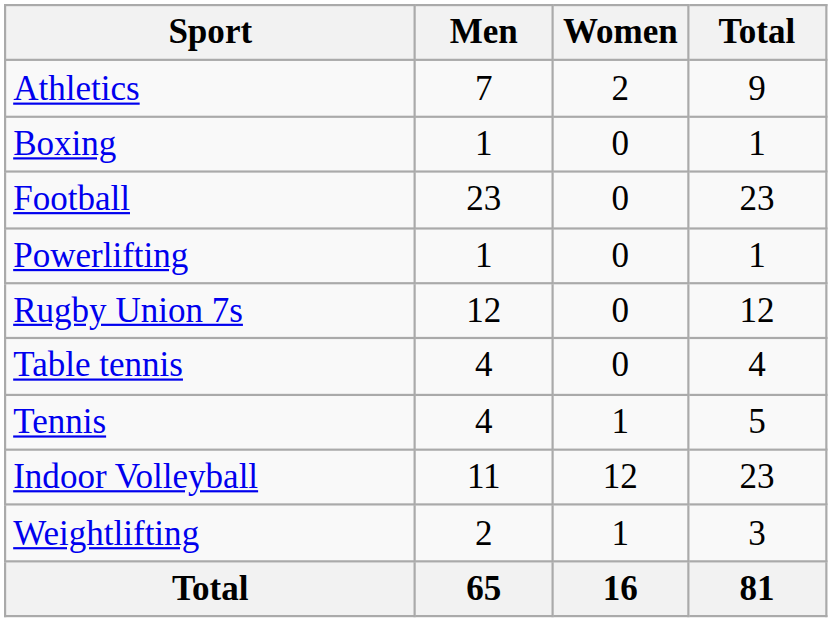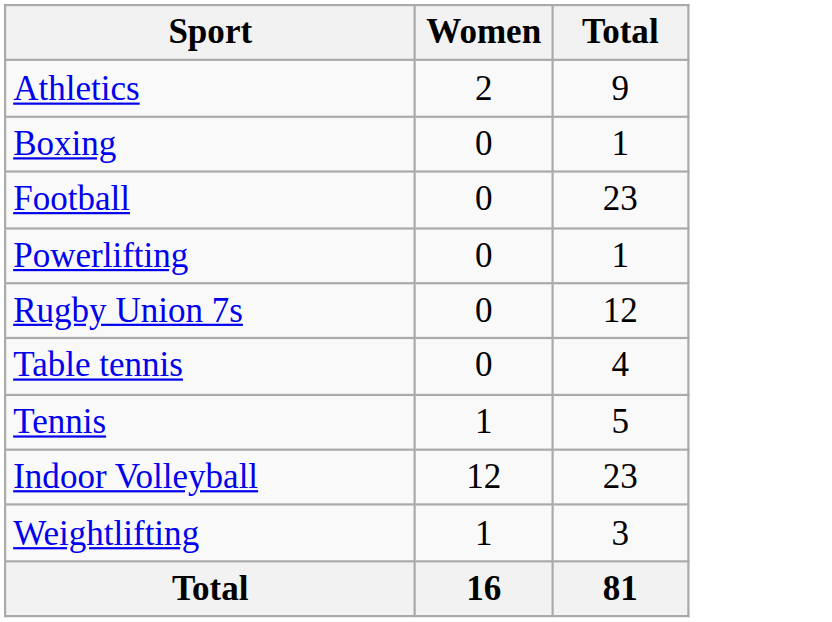 <table class="wikitable sortable" style="text-align:center;">
 <tr>
 <th width=180>Sport</th>
-<th width=55>Men</th>
 <th width=55>Women</th>
 <th width=55>Total</th>
 </tr>
 <tr>
 <td align=left><a href='#'>Athletics</a></td>
-<td>7</td>
 <td>2</td>
 <td>9</td>
 </tr>
 <tr>
 <td align=left><a href='#'>Boxing</a></td>
-<td>1</td>
 <td>0</td>
 <td>1</td>
 </tr>
 <tr>
 <td align=left><a href='#'>Football</a></td>
-<td>23</td>
 <td>0</td>
 <td>23</td>
 </tr>
 <tr>
 <td align=left><a href='#'>Powerlifting</a></td>
-<td>1</td>
 <td>0</td>
 <td>1</td>
 </tr>
 <tr>
 <td align=left><a href='#'>Rugby Union 7s</a></td>
-<td>12</td>
 <td>0</td>
 <td>12</td>
 </tr>
 <tr>
 <td align=left><a href='#'>Table tennis</a></td>
-<td>4</td>
 <td>0</td>
 <td>4</td>
 </tr>
 <tr>
 <td align=left><a href='#'>Tennis</a></td>
-<td>4</td>
 <td>1</td>
 <td>5</td>
 </tr>
 <tr>
 <td align=left><a href='#'>Indoor Volleyball</a></td>
-<td>11</td>
 <td>12</td>
 <td>23</td>
 </tr>
 <tr>
 <td align=left><a href='#'>Weightlifting</a></td>
-<td>2</td>
 <td>1</td>
 <td>3</td>
 </tr>
 <tr>
 <th>Total</th>
-<th>65</th>
 <th>16</th>
 <th>81</th>
 </tr>
 </table>
